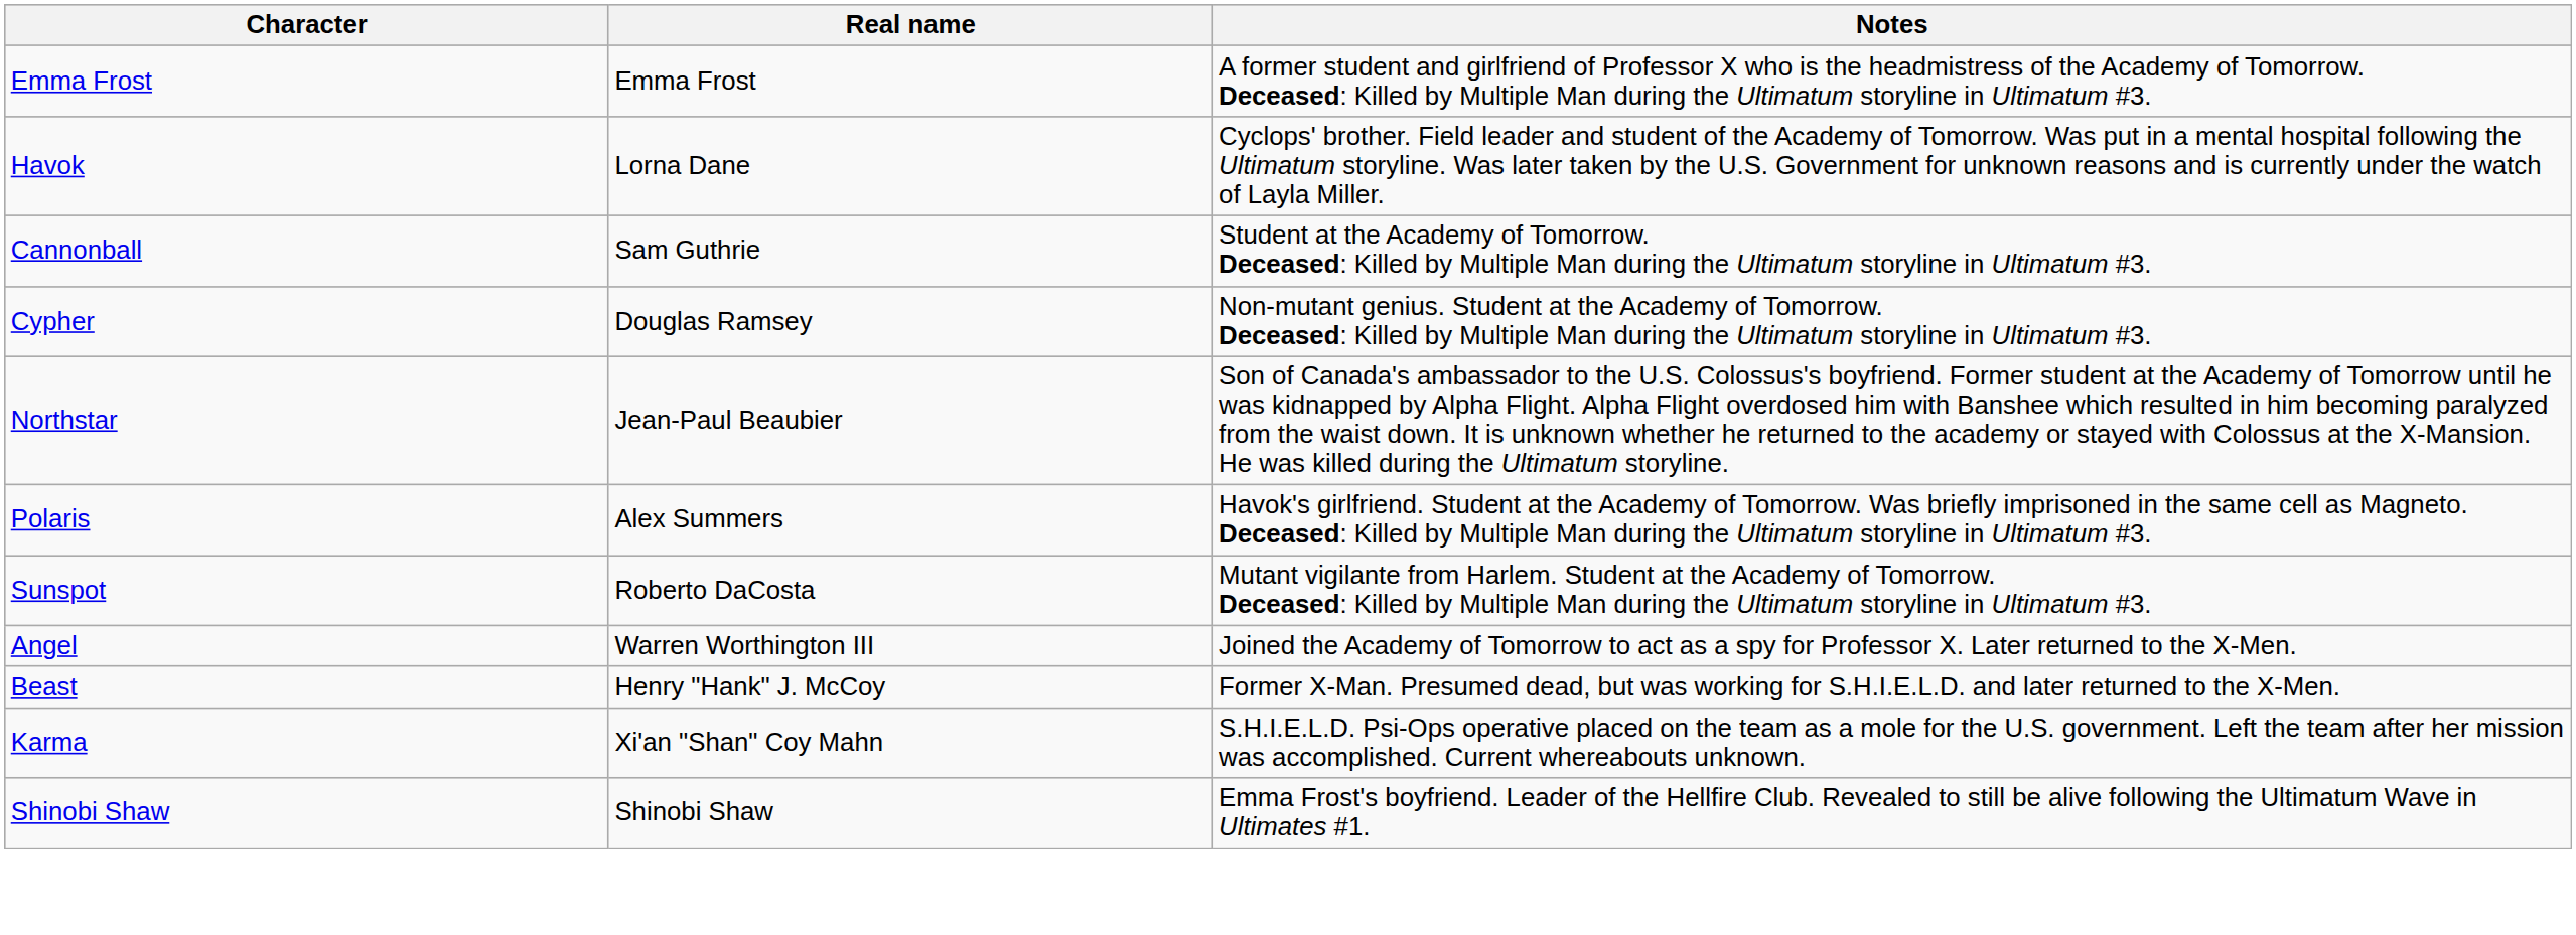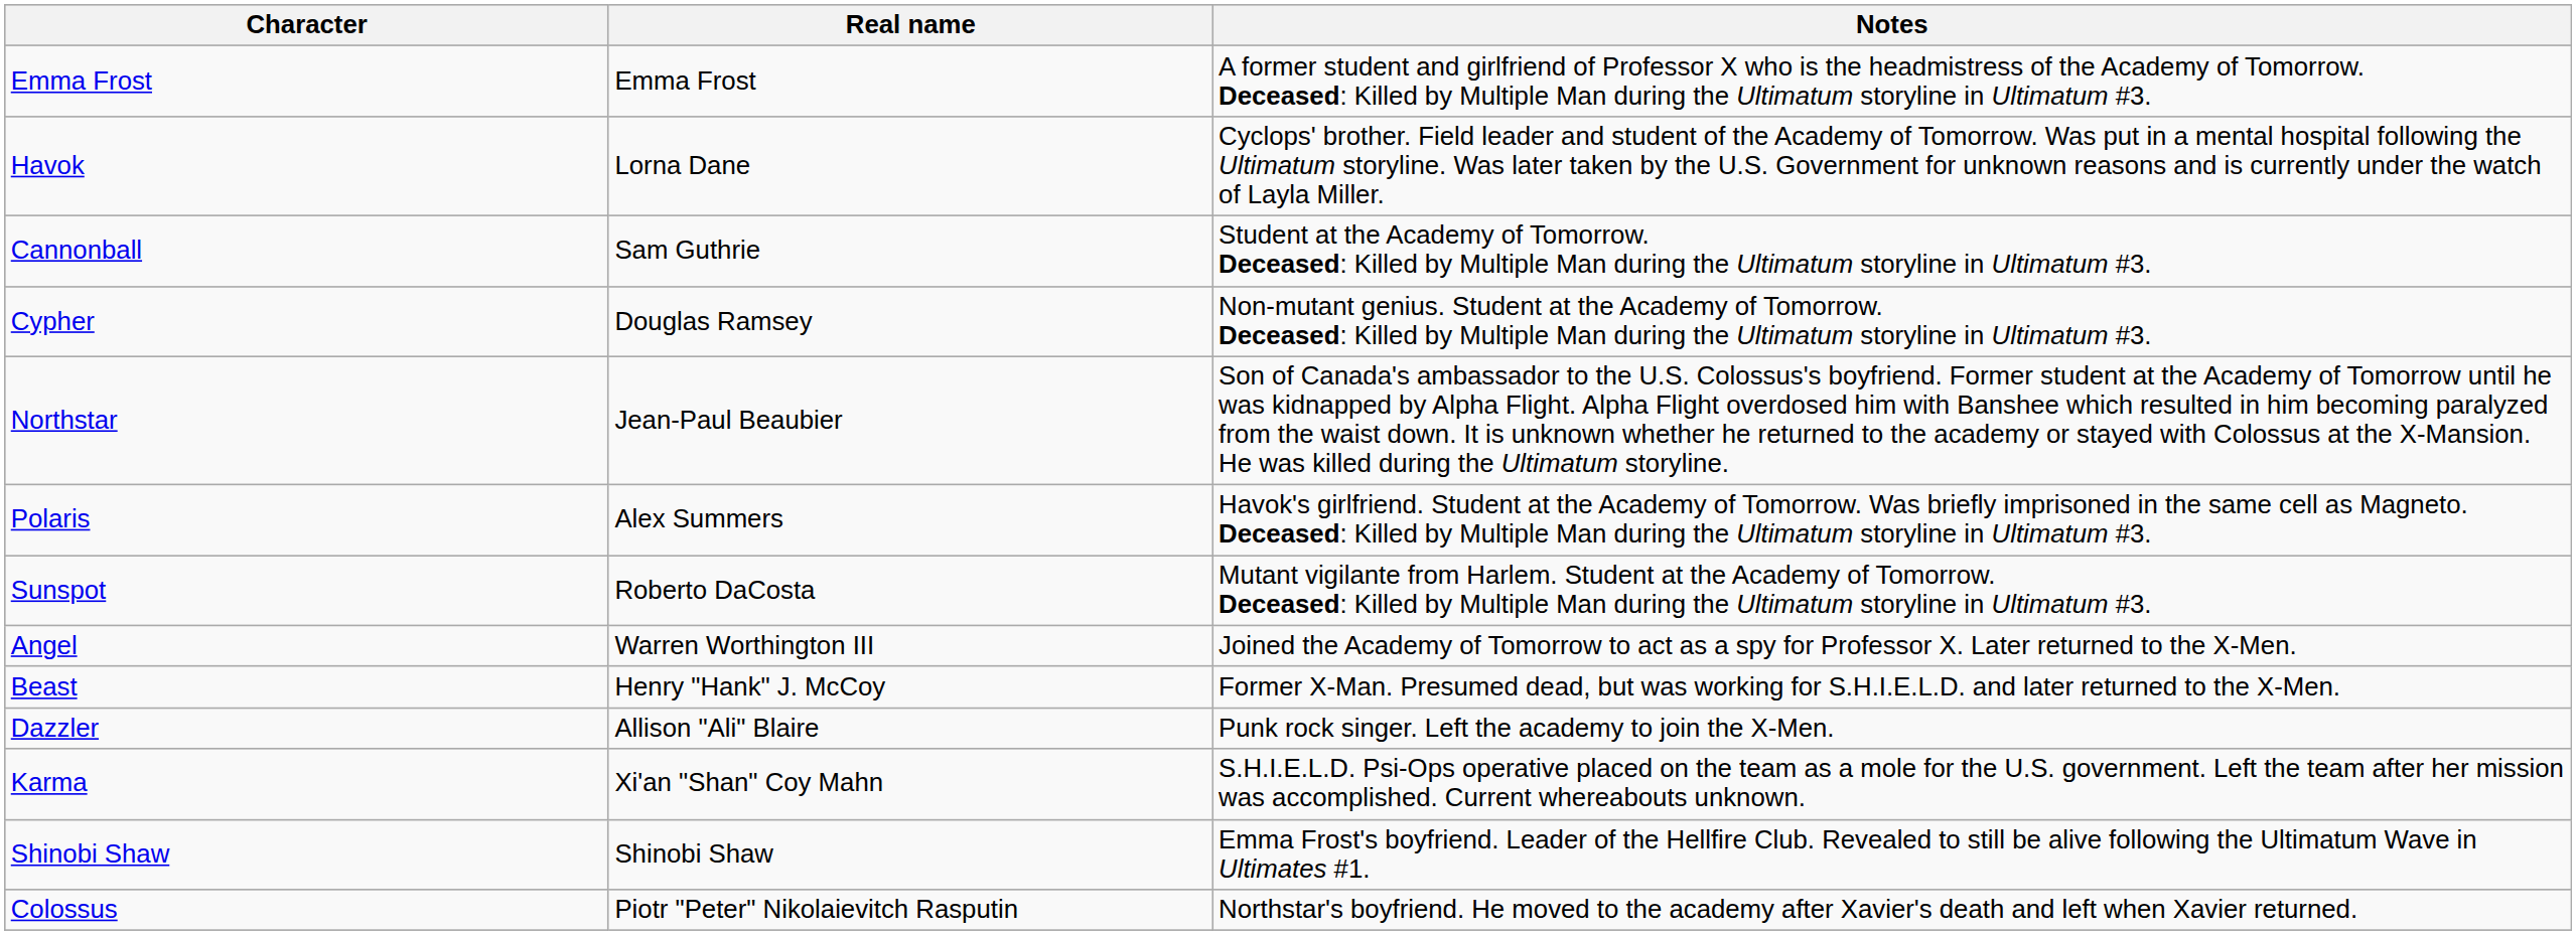 <table class="wikitable" width=100%>
 <tr>
 <th width=20%>Character</th>
 <th width=20%>Real name</th>
 <th width=45%>Notes</th>
 </tr>
 <tr>
 <td><a href='#'>Emma Frost</a></td>
 <td>Emma Frost</td>
 <td>A former student and girlfriend of Professor X who is the headmistress of the Academy of Tomorrow.<br><strong>Deceased</strong>: Killed by Multiple Man during the <em>Ultimatum</em> storyline in <em>Ultimatum</em> #3.</td>
 </tr>
 <tr>
 <td><a href='#'>Havok</a></td>
 <td>Lorna Dane</td>
 <td>Cyclops' brother. Field leader and student of the Academy of Tomorrow. Was put in a mental hospital following the <em>Ultimatum</em> storyline. Was later taken by the U.S. Government for unknown reasons and is currently under the watch of Layla Miller.</td>
 </tr>
 <tr>
 <td><a href='#'>Cannonball</a></td>
 <td>Sam Guthrie</td>
 <td>Student at the Academy of Tomorrow.<br><strong>Deceased</strong>: Killed by Multiple Man during the <em>Ultimatum</em> storyline in <em>Ultimatum</em> #3.</td>
 </tr>
 <tr>
 <td><a href='#'>Cypher</a></td>
 <td>Douglas Ramsey</td>
 <td>Non-mutant genius. Student at the Academy of Tomorrow.<br><strong>Deceased</strong>: Killed by Multiple Man during the <em>Ultimatum</em> storyline in <em>Ultimatum</em> #3.</td>
 </tr>
 <tr>
 <td><a href='#'>Northstar</a></td>
 <td>Jean-Paul Beaubier</td>
 <td>Son of Canada's ambassador to the U.S. Colossus's boyfriend. Former student at the Academy of Tomorrow until he was kidnapped by Alpha Flight. Alpha Flight overdosed him with Banshee which resulted in him becoming paralyzed from the waist down. It is unknown whether he returned to the academy or stayed with Colossus at the X-Mansion. He was killed during the <em>Ultimatum</em> storyline.</td>
 </tr>
 <tr>
 <td><a href='#'>Polaris</a></td>
 <td>Alex Summers</td>
 <td>Havok's girlfriend. Student at the Academy of Tomorrow. Was briefly imprisoned in the same cell as Magneto.<br><strong>Deceased</strong>: Killed by Multiple Man during the <em>Ultimatum</em> storyline in <em>Ultimatum</em> #3.</td>
 </tr>
 <tr>
 <td><a href='#'>Sunspot</a></td>
 <td>Roberto DaCosta</td>
 <td>Mutant vigilante from Harlem. Student at the Academy of Tomorrow.<br><strong>Deceased</strong>: Killed by Multiple Man during the <em>Ultimatum</em> storyline in <em>Ultimatum</em> #3.</td>
 </tr>
 <tr>
 <td><a href='#'>Angel</a></td>
 <td>Warren Worthington III</td>
 <td>Joined the Academy of Tomorrow to act as a spy for Professor X. Later returned to the X-Men.</td>
 </tr>
 <tr>
 <td><a href='#'>Beast</a></td>
 <td>Henry "Hank" J. McCoy</td>
 <td>Former X-Man. Presumed dead, but was working for S.H.I.E.L.D. and later returned to the X-Men.</td>
 </tr>
 <tr>
+<td><a href='#'>Dazzler</a></td>
+<td>Allison "Ali" Blaire</td>
+<td>Punk rock singer. Left the academy to join the X-Men.</td>
+</tr>
+<tr>
 <td><a href='#'>Karma</a></td>
 <td>Xi'an "Shan" Coy Mahn</td>
 <td>S.H.I.E.L.D. Psi-Ops operative placed on the team as a mole for the U.S. government. Left the team after her mission was accomplished. Current whereabouts unknown.</td>
 </tr>
 <tr>
 <td><a href='#'>Shinobi Shaw</a></td>
 <td>Shinobi Shaw</td>
 <td>Emma Frost's boyfriend. Leader of the Hellfire Club. Revealed to still be alive following the Ultimatum Wave in <em>Ultimates</em> #1.</td>
 </tr>
+<tr>
+<td><a href='#'>Colossus</a></td>
+<td>Piotr "Peter" Nikolaievitch Rasputin</td>
+<td>Northstar's boyfriend. He moved to the academy after Xavier's death and left when Xavier returned.</td>
+</tr>
 </table>
